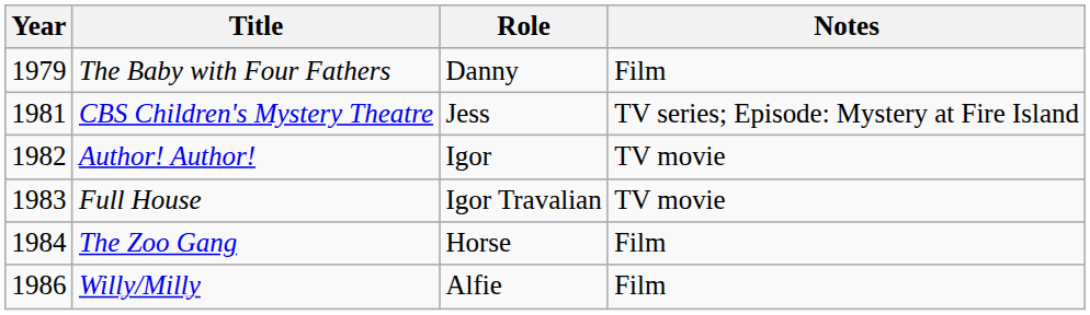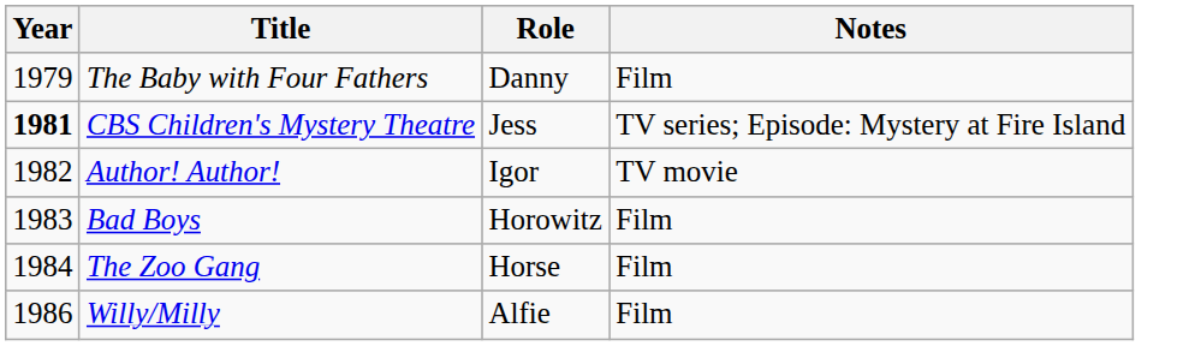 <table class="wikitable">
 <tr>
 <th>Year</th>
 <th>Title</th>
 <th>Role</th>
 <th>Notes</th>
 </tr>
 <tr>
 <td>1979</td>
 <td><em>The Baby with Four Fathers</em></td>
 <td>Danny</td>
 <td>Film</td>
 </tr>
 <tr>
-<td>1981</td>
+<td><strong>1981</strong></td>
 <td><em><a href='#'>CBS Children's Mystery Theatre</a></em></td>
 <td>Jess</td>
 <td>TV series; Episode: Mystery at Fire Island</td>
 </tr>
 <tr>
 <td>1982</td>
 <td><em><a href='#'>Author! Author!</a></em></td>
 <td>Igor</td>
 <td>TV movie</td>
 </tr>
 <tr>
 <td>1983</td>
-<td><em>Full House</em></td>
-<td>Igor Travalian</td>
-<td>TV movie</td>
+<td><em><a href='#'>Bad Boys</a></em></td>
+<td>Horowitz</td>
+<td>Film</td>
 </tr>
 <tr>
 <td>1984</td>
 <td><em><a href='#'>The Zoo Gang</a></em></td>
 <td>Horse</td>
 <td>Film</td>
 </tr>
 <tr>
 <td>1986</td>
 <td><em><a href='#'>Willy/Milly</a></em></td>
 <td>Alfie</td>
 <td>Film</td>
 </tr>
 </table>
